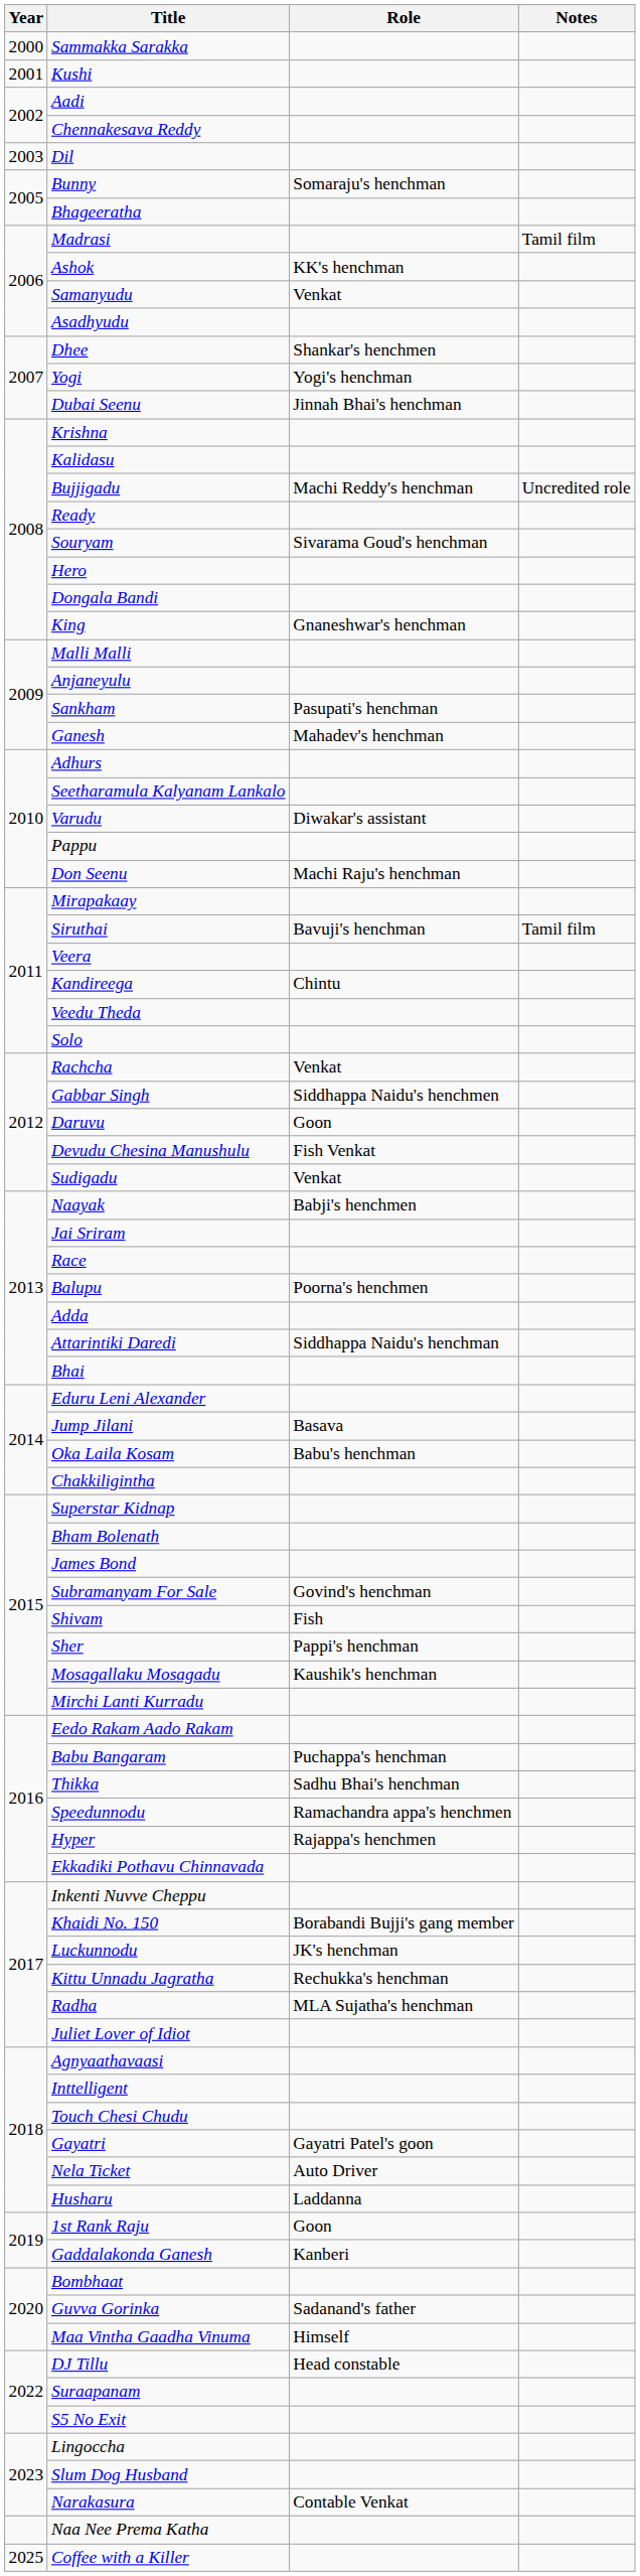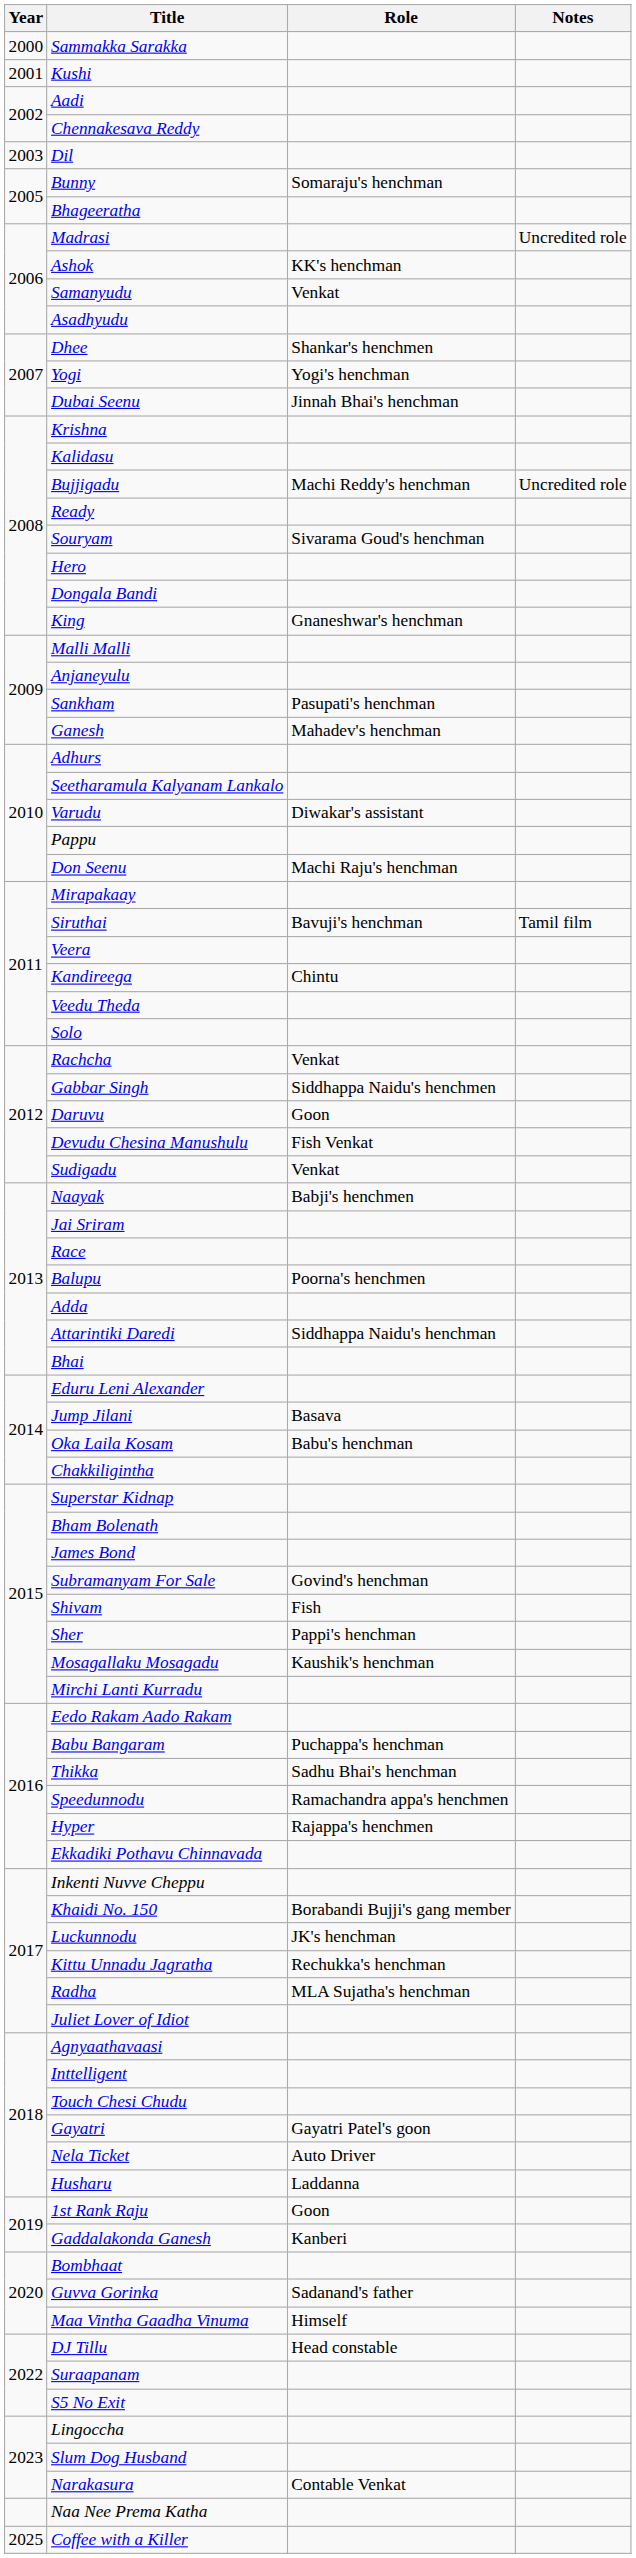 <table class="wikitable">
 <tr>
 <th>Year</th>
 <th>Title</th>
 <th>Role</th>
 <th>Notes</th>
 </tr>
 <tr>
 <td>2000</td>
 <td><em><a href='#'>Sammakka Sarakka</a></em></td>
 <td></td>
 <td></td>
 </tr>
 <tr>
 <td>2001</td>
 <td><em><a href='#'>Kushi</a></em></td>
 <td></td>
 <td></td>
 </tr>
 <tr>
 <td rowspan='2'>2002</td>
 <td><em><a href='#'>Aadi</a></em></td>
 <td></td>
 <td></td>
 </tr>
 <tr>
 <td><em><a href='#'>Chennakesava Reddy</a></em></td>
 <td></td>
 <td></td>
 </tr>
 <tr>
 <td>2003</td>
 <td><em><a href='#'>Dil</a></em></td>
 <td></td>
 <td></td>
 </tr>
 <tr>
 <td rowspan='2'>2005</td>
 <td><em><a href='#'>Bunny</a></em></td>
 <td>Somaraju's henchman</td>
 <td></td>
 </tr>
 <tr>
 <td><em><a href='#'>Bhageeratha</a></em></td>
 <td></td>
 <td></td>
 </tr>
 <tr>
 <td rowspan="4">2006</td>
 <td><em><a href='#'>Madrasi</a></em></td>
 <td></td>
-<td>Tamil film</td>
+<td>Uncredited role</td>
 </tr>
 <tr>
 <td><em><a href='#'>Ashok</a></em></td>
 <td>KK's henchman</td>
 <td></td>
 </tr>
 <tr>
 <td><em><a href='#'>Samanyudu</a></em></td>
 <td>Venkat</td>
 <td></td>
 </tr>
 <tr>
 <td><em><a href='#'>Asadhyudu</a></em></td>
 <td></td>
 <td></td>
 </tr>
 <tr>
 <td rowspan="3">2007</td>
 <td><em><a href='#'>Dhee</a></em></td>
 <td>Shankar's henchmen</td>
 <td></td>
 </tr>
 <tr>
 <td><em><a href='#'>Yogi</a></em></td>
 <td>Yogi's henchman</td>
 <td></td>
 </tr>
 <tr>
 <td><em><a href='#'>Dubai Seenu</a></em></td>
 <td>Jinnah Bhai's henchman</td>
 <td></td>
 </tr>
 <tr>
 <td rowspan='8'>2008</td>
 <td><em><a href='#'>Krishna</a></em></td>
 <td></td>
 <td></td>
 </tr>
 <tr>
 <td><em><a href='#'>Kalidasu</a></em></td>
 <td></td>
 <td></td>
 </tr>
 <tr>
 <td><em><a href='#'>Bujjigadu</a></em></td>
 <td>Machi Reddy's henchman</td>
 <td>Uncredited role</td>
 </tr>
 <tr>
 <td><em><a href='#'>Ready</a></em></td>
 <td></td>
 <td></td>
 </tr>
 <tr>
 <td><em><a href='#'>Souryam</a></em></td>
 <td>Sivarama Goud's henchman</td>
 <td></td>
 </tr>
 <tr>
 <td><em><a href='#'>Hero</a></em></td>
 <td></td>
 <td></td>
 </tr>
 <tr>
 <td><em><a href='#'>Dongala Bandi</a></em></td>
 <td></td>
 <td></td>
 </tr>
 <tr>
 <td><em><a href='#'>King</a></em></td>
 <td>Gnaneshwar's henchman</td>
 <td></td>
 </tr>
 <tr>
 <td rowspan='4'>2009</td>
 <td><em><a href='#'>Malli Malli</a></em></td>
 <td></td>
 <td></td>
 </tr>
 <tr>
 <td><em><a href='#'>Anjaneyulu</a></em></td>
 <td></td>
 <td></td>
 </tr>
 <tr>
 <td><em><a href='#'>Sankham</a></em></td>
 <td>Pasupati's henchman</td>
 <td></td>
 </tr>
 <tr>
 <td><em><a href='#'>Ganesh</a></em></td>
 <td>Mahadev's henchman</td>
 <td></td>
 </tr>
 <tr>
 <td rowspan="5">2010</td>
 <td><em><a href='#'>Adhurs</a></em></td>
 <td></td>
 <td></td>
 </tr>
 <tr>
 <td><em><a href='#'>Seetharamula Kalyanam Lankalo</a></em></td>
 <td></td>
 <td></td>
 </tr>
 <tr>
 <td><em><a href='#'>Varudu</a></em></td>
 <td>Diwakar's assistant</td>
 <td></td>
 </tr>
 <tr>
 <td><em>Pappu</em></td>
 <td></td>
 <td></td>
 </tr>
 <tr>
 <td><em><a href='#'>Don Seenu</a></em></td>
 <td>Machi Raju's henchman</td>
 <td></td>
 </tr>
 <tr>
 <td rowspan='6'>2011</td>
 <td><em><a href='#'>Mirapakaay</a></em></td>
 <td></td>
 <td></td>
 </tr>
 <tr>
 <td><em><a href='#'>Siruthai</a></em></td>
 <td>Bavuji's henchman</td>
 <td>Tamil film</td>
 </tr>
 <tr>
 <td><em><a href='#'>Veera</a></em></td>
 <td></td>
 <td></td>
 </tr>
 <tr>
 <td><em><a href='#'>Kandireega</a></em></td>
 <td>Chintu</td>
 <td></td>
 </tr>
 <tr>
 <td><em><a href='#'>Veedu Theda</a></em></td>
 <td></td>
 <td></td>
 </tr>
 <tr>
 <td><em><a href='#'>Solo</a></em></td>
 <td></td>
 <td></td>
 </tr>
 <tr>
 <td rowspan="5">2012</td>
 <td><em><a href='#'>Rachcha</a></em></td>
 <td>Venkat</td>
 <td></td>
 </tr>
 <tr>
 <td><em><a href='#'>Gabbar Singh</a></em></td>
 <td>Siddhappa Naidu's henchmen</td>
 <td></td>
 </tr>
 <tr>
 <td><em><a href='#'>Daruvu</a></em></td>
 <td>Goon</td>
 <td></td>
 </tr>
 <tr>
 <td><em><a href='#'>Devudu Chesina Manushulu</a></em></td>
 <td>Fish Venkat</td>
 <td></td>
 </tr>
 <tr>
 <td><em><a href='#'>Sudigadu</a></em></td>
 <td>Venkat</td>
 <td></td>
 </tr>
 <tr>
 <td rowspan="7">2013</td>
 <td><em><a href='#'>Naayak</a></em></td>
 <td>Babji's henchmen</td>
 <td></td>
 </tr>
 <tr>
 <td><em><a href='#'>Jai Sriram</a></em></td>
 <td></td>
 <td></td>
 </tr>
 <tr>
 <td><a href='#'><em>Race</em></a></td>
 <td></td>
 <td></td>
 </tr>
 <tr>
 <td><em><a href='#'>Balupu</a></em></td>
 <td>Poorna's henchmen</td>
 <td></td>
 </tr>
 <tr>
 <td><em><a href='#'>Adda</a></em></td>
 <td></td>
 <td></td>
 </tr>
 <tr>
 <td><em><a href='#'>Attarintiki Daredi</a></em></td>
 <td>Siddhappa Naidu's henchman</td>
 <td></td>
 </tr>
 <tr>
 <td><em><a href='#'>Bhai</a></em></td>
 <td></td>
 <td></td>
 </tr>
 <tr>
 <td rowspan="4">2014</td>
 <td><em><a href='#'>Eduru Leni Alexander</a></em></td>
 <td></td>
 <td></td>
 </tr>
 <tr>
 <td><em><a href='#'>Jump Jilani</a></em></td>
 <td>Basava</td>
 <td></td>
 </tr>
 <tr>
 <td><em><a href='#'>Oka Laila Kosam</a></em></td>
 <td>Babu's henchman</td>
 <td></td>
 </tr>
 <tr>
 <td><em><a href='#'>Chakkiligintha</a></em></td>
 <td></td>
 <td></td>
 </tr>
 <tr>
 <td rowspan="8">2015</td>
 <td><em><a href='#'>Superstar Kidnap</a></em></td>
 <td></td>
 <td></td>
 </tr>
 <tr>
 <td><em><a href='#'>Bham Bolenath</a></em></td>
 <td></td>
 <td></td>
 </tr>
 <tr>
 <td><em><a href='#'>James Bond</a></em></td>
 <td></td>
 <td></td>
 </tr>
 <tr>
 <td><em><a href='#'>Subramanyam For Sale</a></em></td>
 <td>Govind's henchman</td>
 <td></td>
 </tr>
 <tr>
 <td><em><a href='#'>Shivam</a></em></td>
 <td>Fish</td>
 <td></td>
 </tr>
 <tr>
 <td><em><a href='#'>Sher</a></em></td>
 <td>Pappi's henchman</td>
 <td></td>
 </tr>
 <tr>
 <td><em><a href='#'>Mosagallaku Mosagadu</a></em></td>
 <td>Kaushik's henchman</td>
 <td></td>
 </tr>
 <tr>
 <td><em><a href='#'>Mirchi Lanti Kurradu</a></em></td>
 <td></td>
 <td></td>
 </tr>
 <tr>
 <td rowspan="6">2016</td>
 <td><em><a href='#'>Eedo Rakam Aado Rakam</a></em></td>
 <td></td>
 <td></td>
 </tr>
 <tr>
 <td><em><a href='#'>Babu Bangaram</a></em></td>
 <td>Puchappa's henchman</td>
 <td></td>
 </tr>
 <tr>
 <td><em><a href='#'>Thikka</a></em></td>
 <td>Sadhu Bhai's henchman</td>
 <td></td>
 </tr>
 <tr>
 <td><em><a href='#'>Speedunnodu</a></em></td>
 <td>Ramachandra appa's henchmen</td>
 <td></td>
 </tr>
 <tr>
 <td><em><a href='#'>Hyper</a></em></td>
 <td>Rajappa's henchmen</td>
 <td></td>
 </tr>
 <tr>
 <td><em><a href='#'>Ekkadiki Pothavu Chinnavada</a></em></td>
 <td></td>
 <td></td>
 </tr>
 <tr>
 <td rowspan="6">2017</td>
 <td><em>Inkenti Nuvve Cheppu</em></td>
 <td></td>
 <td></td>
 </tr>
 <tr>
 <td><em><a href='#'>Khaidi No. 150</a></em></td>
 <td>Borabandi Bujji's gang member</td>
 <td></td>
 </tr>
 <tr>
 <td><em><a href='#'>Luckunnodu</a></em></td>
 <td>JK's henchman</td>
 <td></td>
 </tr>
 <tr>
 <td><em><a href='#'>Kittu Unnadu Jagratha</a></em></td>
 <td>Rechukka's henchman</td>
 <td></td>
 </tr>
 <tr>
 <td><em><a href='#'>Radha</a></em></td>
 <td>MLA Sujatha's henchman</td>
 <td></td>
 </tr>
 <tr>
 <td><em><a href='#'>Juliet Lover of Idiot</a></em></td>
 <td></td>
 <td></td>
 </tr>
 <tr>
 <td rowspan="6">2018</td>
 <td><em><a href='#'>Agnyaathavaasi</a></em></td>
 <td></td>
 <td></td>
 </tr>
 <tr>
 <td><em><a href='#'>Inttelligent</a></em></td>
 <td></td>
 <td></td>
 </tr>
 <tr>
 <td><em><a href='#'>Touch Chesi Chudu</a></em></td>
 <td></td>
 <td></td>
 </tr>
 <tr>
 <td><em><a href='#'>Gayatri</a></em></td>
 <td>Gayatri Patel's goon</td>
 <td></td>
 </tr>
 <tr>
 <td><em><a href='#'>Nela Ticket</a></em></td>
 <td>Auto Driver</td>
 <td></td>
 </tr>
 <tr>
 <td><em><a href='#'>Husharu</a></em></td>
 <td>Laddanna</td>
 <td></td>
 </tr>
 <tr>
 <td rowspan="2">2019</td>
 <td><em><a href='#'>1st Rank Raju</a></em></td>
 <td>Goon</td>
 <td></td>
 </tr>
 <tr>
 <td><em><a href='#'>Gaddalakonda Ganesh</a> </em></td>
 <td>Kanberi</td>
 <td></td>
 </tr>
 <tr>
 <td rowspan=3>2020</td>
 <td><em><a href='#'>Bombhaat</a></em></td>
 <td></td>
 <td></td>
 </tr>
 <tr>
 <td><em><a href='#'>Guvva Gorinka</a></em></td>
 <td>Sadanand's father</td>
 <td></td>
 </tr>
 <tr>
 <td><em><a href='#'>Maa Vintha Gaadha Vinuma</a></em></td>
 <td>Himself</td>
 <td></td>
 </tr>
 <tr>
 <td rowspan="3">2022</td>
 <td><em><a href='#'>DJ Tillu</a></em></td>
 <td>Head constable</td>
 <td></td>
 </tr>
 <tr>
 <td><em><a href='#'>Suraapanam</a></em></td>
 <td></td>
 <td></td>
 </tr>
 <tr>
 <td><em><a href='#'>S5 No Exit</a></em></td>
 <td></td>
 <td></td>
 </tr>
 <tr>
 <td rowspan="3">2023</td>
 <td><em>Lingoccha</em></td>
 <td></td>
 <td></td>
 </tr>
 <tr>
 <td><em><a href='#'>Slum Dog Husband</a></em></td>
 <td></td>
 <td></td>
 </tr>
 <tr>
 <td><em><a href='#'>Narakasura</a></em></td>
 <td>Contable Venkat</td>
 <td></td>
 </tr>
 <tr>
 <td></td>
 <td><em>Naa Nee Prema Katha</em></td>
 <td></td>
 <td></td>
 </tr>
 <tr>
 <td>2025</td>
 <td><a href='#'><em>Coffee with a Killer</em></a></td>
 <td></td>
 <td></td>
 </tr>
 </table>
